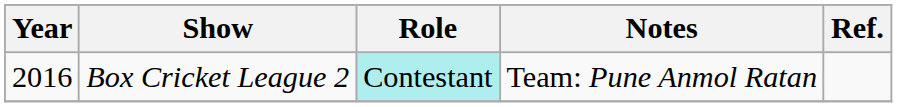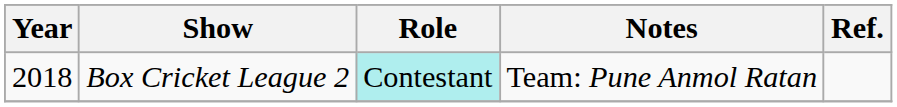 <table class = "wikitable sortable">
 <tr>
 <th>Year</th>
 <th>Show</th>
 <th>Role</th>
 <th>Notes</th>
 <th>Ref.</th>
 </tr>
 <tr>
-<td>2016</td>
+<td>2018</td>
 <td><em> Box Cricket League 2</em></td>
 <td style="background: paleturquoise;">Contestant</td>
 <td>Team: <em>Pune Anmol Ratan</em></td>
 <td></td>
 </tr>
 <tr>
 </tr>
 </table>
